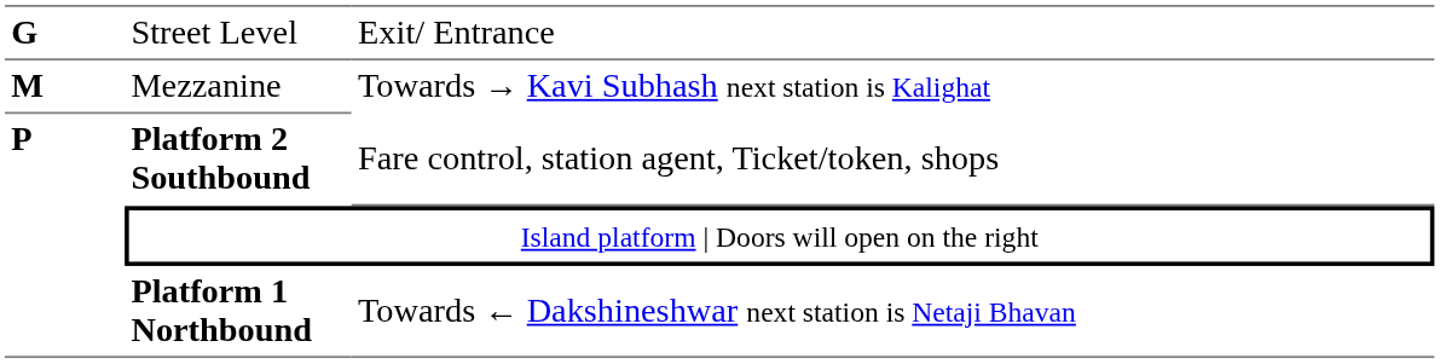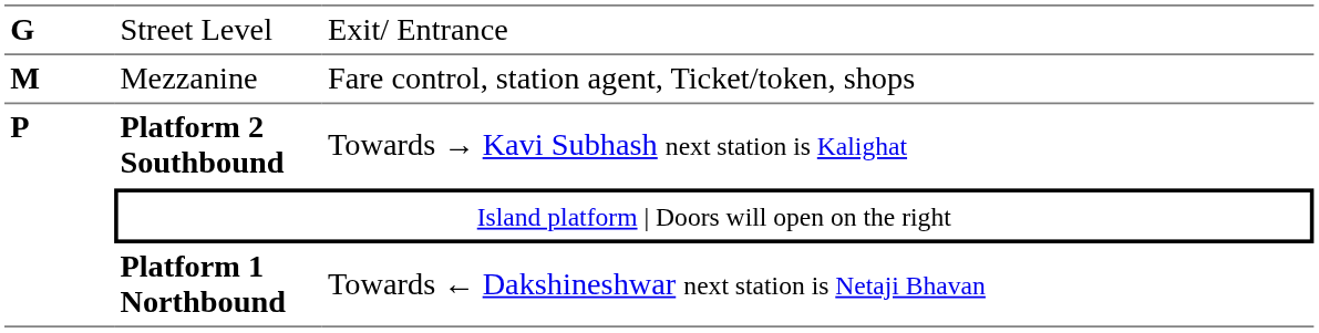 <table table border=0 cellspacing=0 cellpadding=3>
 <tr>
 <td style="border-top:solid 1px gray;border-bottom:solid 1px gray;" width=50 valign=top><strong>G</strong></td>
 <td style="border-top:solid 1px gray;border-bottom:solid 1px gray;" width=100 valign=top>Street Level</td>
 <td style="border-top:solid 1px gray;border-bottom:solid 1px gray;" width=390 valign=top>Exit/ Entrance</td>
 </tr>
 <tr>
 <td style="border-bottom:solid 1px gray;"><strong>M</strong></td>
 <td style="border-bottom:solid 1px gray;">Mezzanine</td>
-<td style="border-bottom:solid 1px white;" width=500>Towards → <a href='#'>Kavi Subhash</a> <small>next station is <a href='#'>Kalighat</a></small></td>
+<td style="border-bottom:solid 1px gray;">Fare control, station agent, Ticket/token, shops</td>
 </tr>
 <tr>
 <td style="border-bottom:solid 1px gray;" width=50 rowspan=3 valign=top><strong>P</strong></td>
 <td style="border-bottom:solid 1px white;" width=100><span><strong>Platform 2</strong><br><strong>Southbound</strong></span></td>
-<td style="border-bottom:solid 1px gray;">Fare control, station agent, Ticket/token, shops</td>
+<td style="border-bottom:solid 1px white;" width=500>Towards → <a href='#'>Kavi Subhash</a> <small>next station is <a href='#'>Kalighat</a></small></td>
 </tr>
 <tr>
 <td style="border-top:solid 2px black;border-right:solid 2px black;border-left:solid 2px black;border-bottom:solid 2px black;text-align:center;" colspan=2><small><a href='#'>Island platform</a> | Doors will open on the right </small></td>
 </tr>
 <tr>
 <td style="border-bottom:solid 1px gray;" width=100><span><strong>Platform 1</strong><br><strong>Northbound</strong></span></td>
 <td style="border-bottom:solid 1px gray;" width="500">Towards ← <a href='#'>Dakshineshwar</a> <small>next station is <a href='#'>Netaji Bhavan</a></small></td>
 </tr>
 </table>
